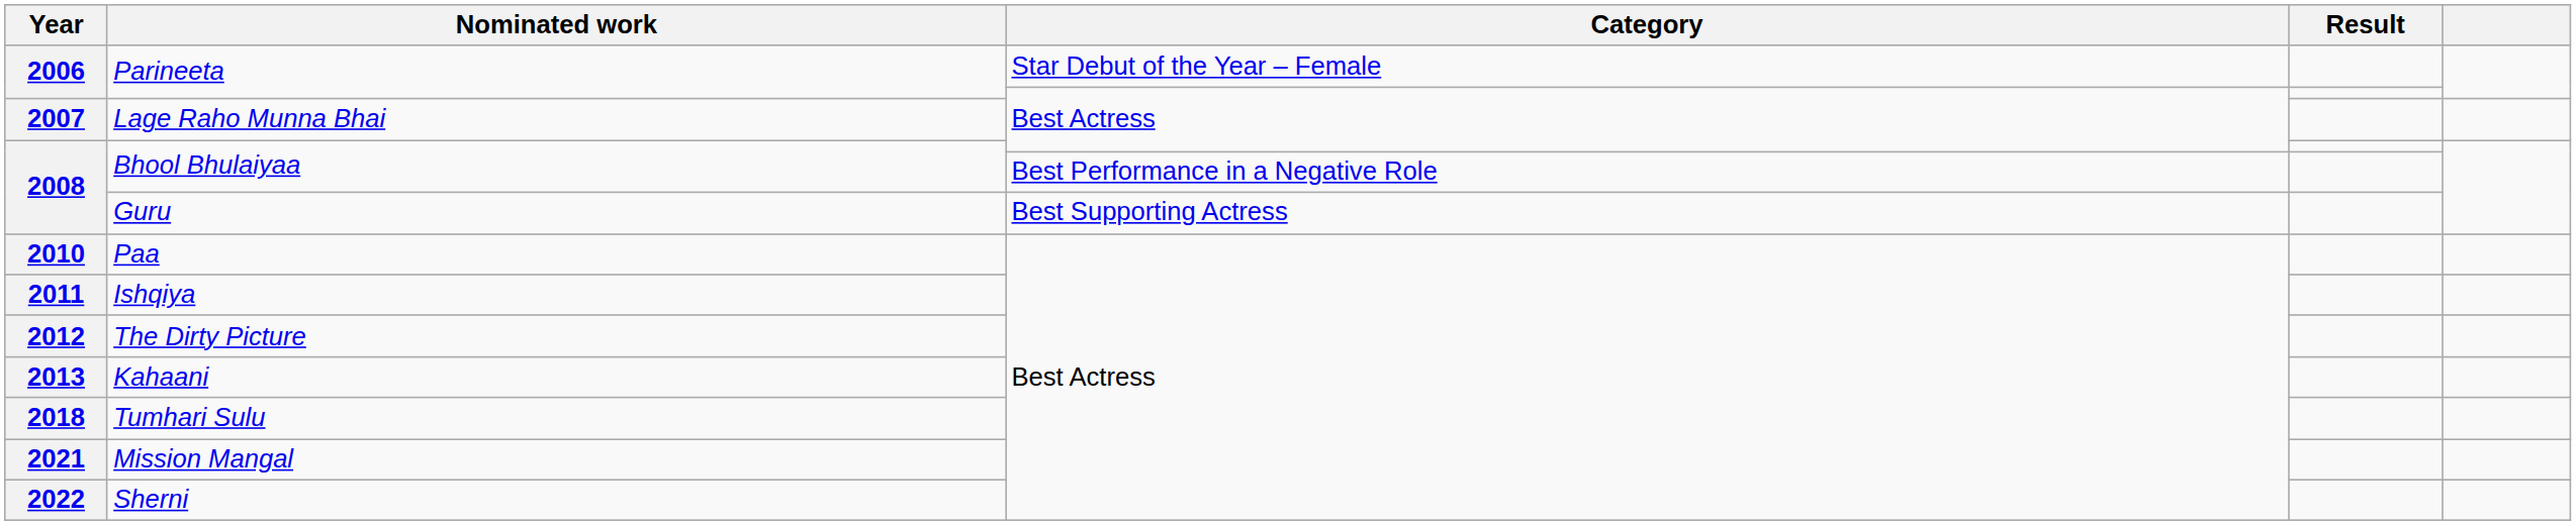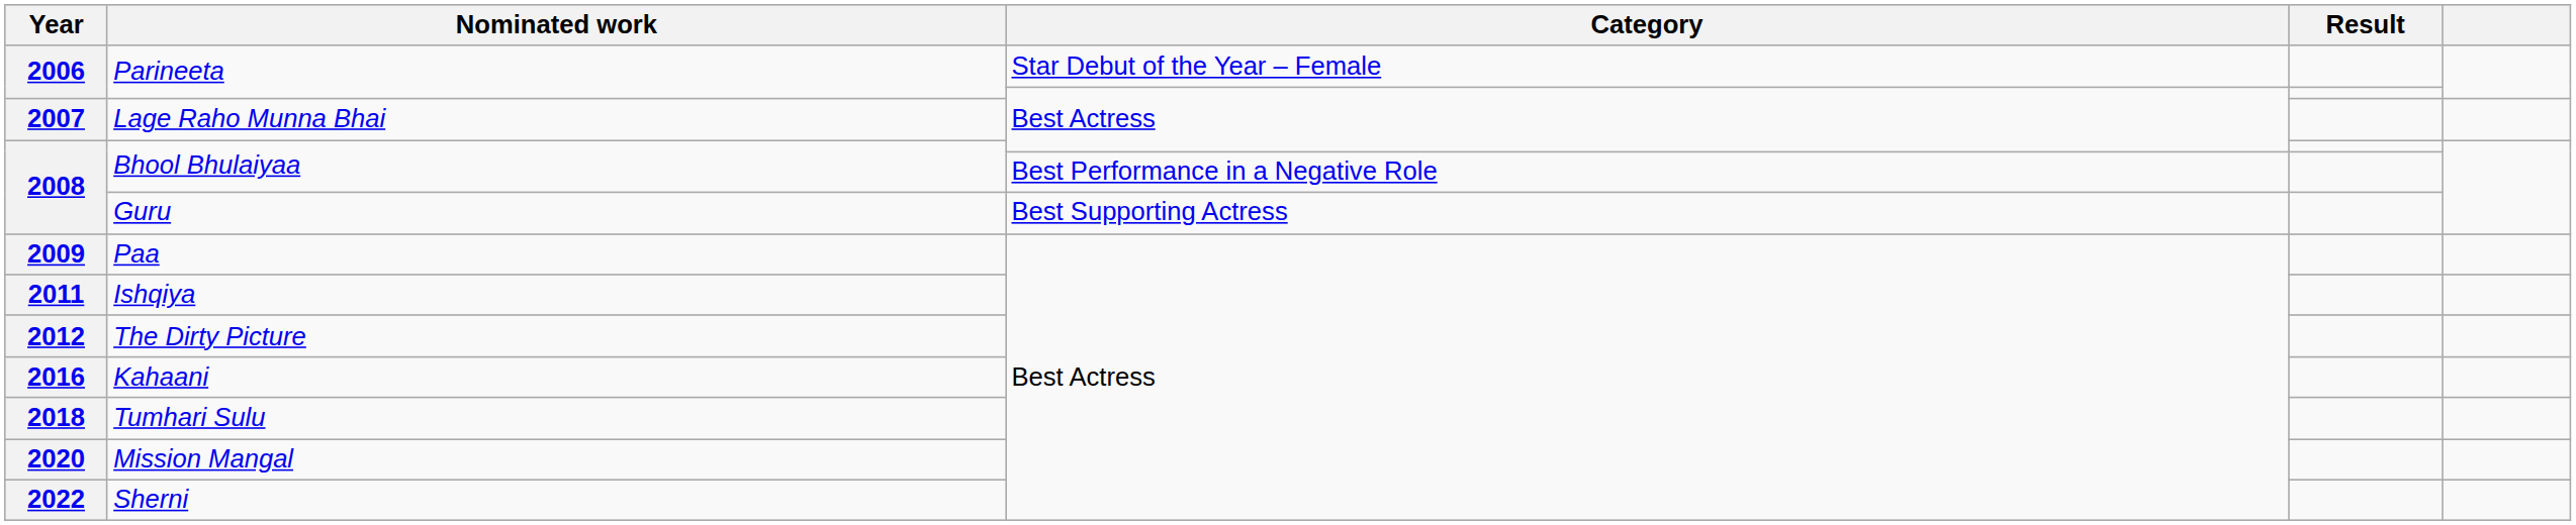 <table class="wikitable plainrowheaders" style="width:80%;">
 <tr>
 <th scope="col" style="width:4%;">Year</th>
 <th scope="col" style="width:35%;">Nominated work</th>
 <th scope="col" style="width:50%;">Category</th>
 <th scope="col" style="width:6%;">Result</th>
 <th scope="col" style="width:6%;"></th>
 </tr>
 <tr>
 <th scope="row" rowspan="2"><a href='#'>2006</a></th>
 <td rowspan="2"><em><a href='#'>Parineeta</a></em></td>
 <td><a href='#'>Star Debut of the Year – Female</a></td>
 <td></td>
 <td rowspan="2" style="text-align:center;"><br></td>
 </tr>
 <tr>
 <td rowspan="3"><a href='#'>Best Actress</a></td>
 <td></td>
 </tr>
 <tr>
 <th scope="row"><a href='#'>2007</a></th>
 <td><em><a href='#'>Lage Raho Munna Bhai</a></em></td>
 <td></td>
 <td style="text-align:center;"></td>
 </tr>
 <tr>
 <th scope="row" rowspan="3"><a href='#'>2008</a></th>
 <td rowspan="2"><em><a href='#'>Bhool Bhulaiyaa</a></em></td>
 <td></td>
 <td rowspan="3" style="text-align:center;"></td>
 </tr>
 <tr>
 <td><a href='#'>Best Performance in a Negative Role</a></td>
 <td></td>
 </tr>
 <tr>
 <td><em><a href='#'>Guru</a></em></td>
 <td><a href='#'>Best Supporting Actress</a></td>
 <td></td>
 </tr>
 <tr>
-<th scope="row"><a href='#'>2010</a></th>
+<th scope="row"><a href='#'>2009</a></th>
 <td><em><a href='#'>Paa</a></em></td>
 <td rowspan="7">Best Actress</td>
 <td></td>
 <td style="text-align:center;"></td>
 </tr>
 <tr>
 <th scope="row"><a href='#'>2011</a></th>
 <td><em><a href='#'>Ishqiya</a></em></td>
 <td></td>
 <td style="text-align:center;"></td>
 </tr>
 <tr>
 <th scope="row"><a href='#'>2012</a></th>
 <td><em><a href='#'>The Dirty Picture</a></em></td>
 <td></td>
 <td style="text-align:center;"></td>
 </tr>
 <tr>
-<th scope="row"><a href='#'>2013</a></th>
+<th scope="row"><a href='#'>2016</a></th>
 <td><em><a href='#'>Kahaani</a></em></td>
 <td></td>
 <td style="text-align:center;"></td>
 </tr>
 <tr>
 <th scope="row"><a href='#'>2018</a></th>
 <td><em><a href='#'>Tumhari Sulu</a></em></td>
 <td></td>
 <td style="text-align:center;"></td>
 </tr>
 <tr>
-<th scope="row"><a href='#'>2021</a></th>
+<th scope="row"><a href='#'>2020</a></th>
 <td><em><a href='#'>Mission Mangal</a></em></td>
 <td></td>
 <td style="text-align:center;"></td>
 </tr>
 <tr>
 <th scope="row"><a href='#'>2022</a></th>
 <td><em><a href='#'>Sherni</a></em></td>
 <td></td>
 <td style="text-align:center;"></td>
 </tr>
 </table>
